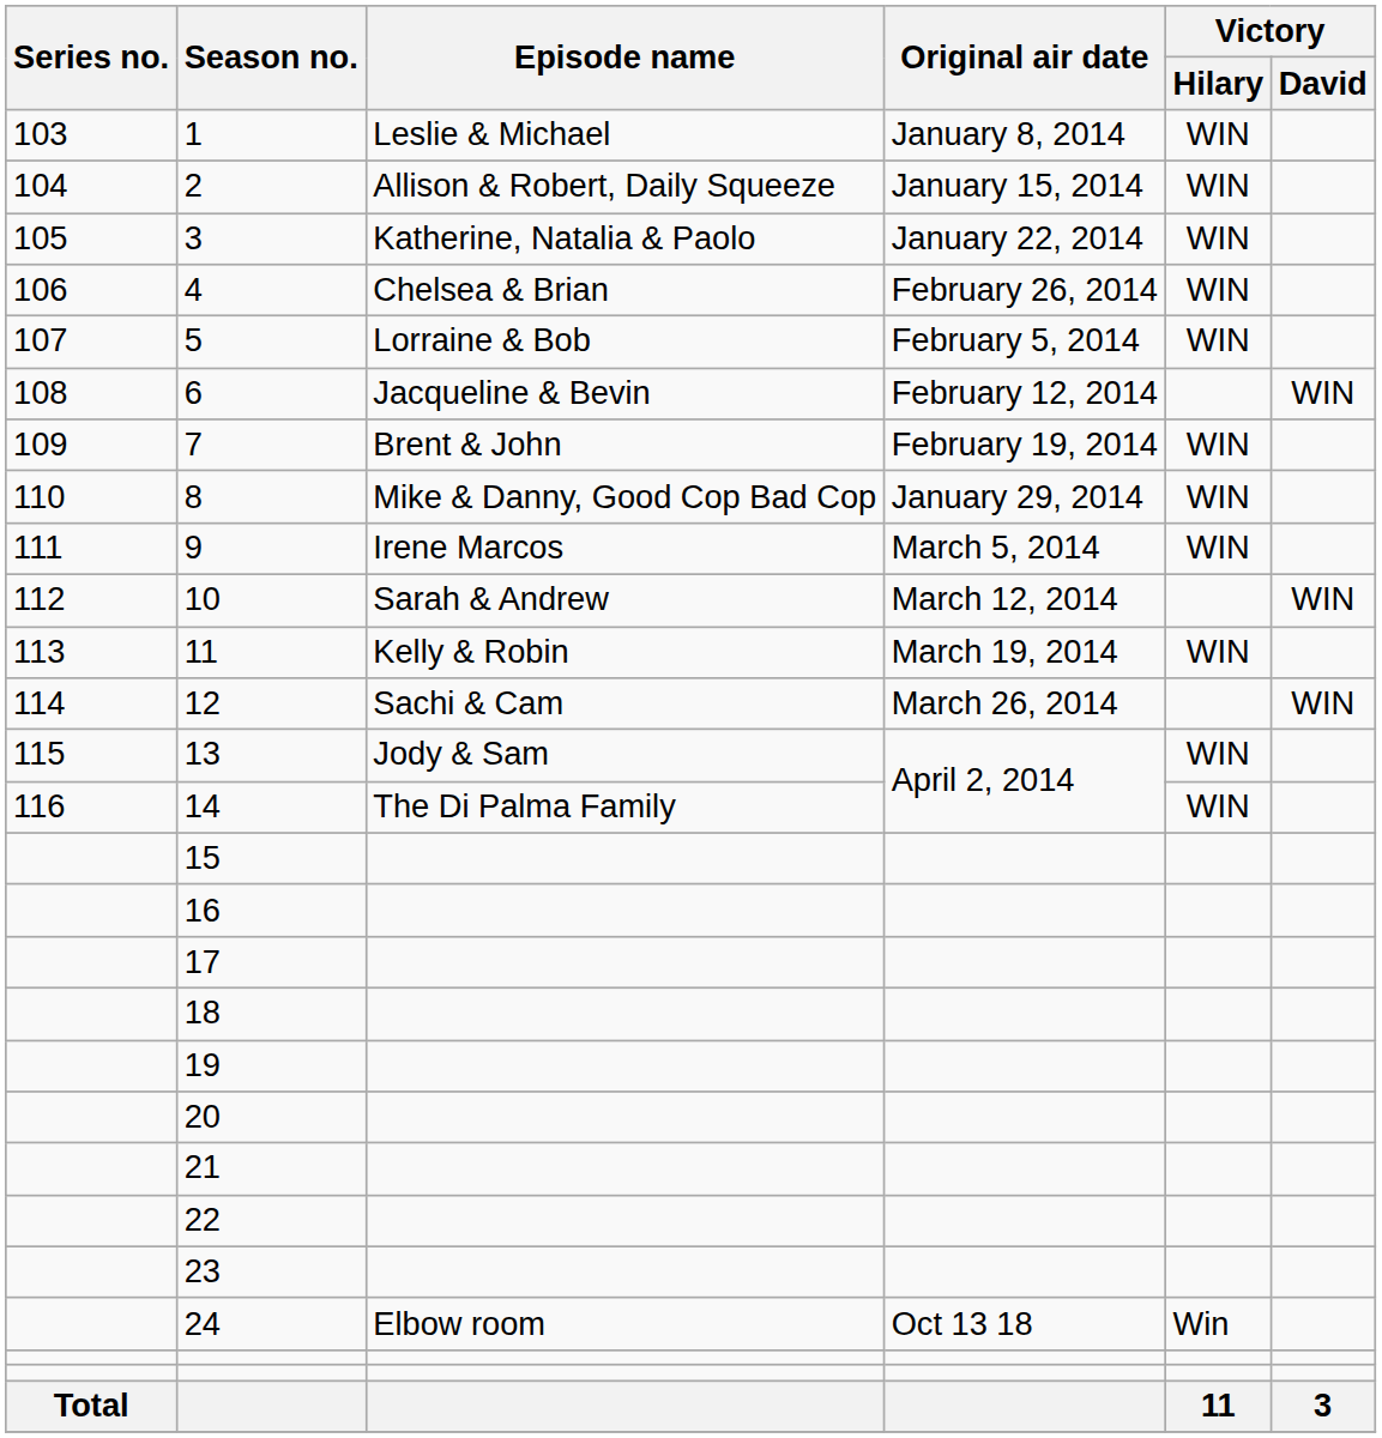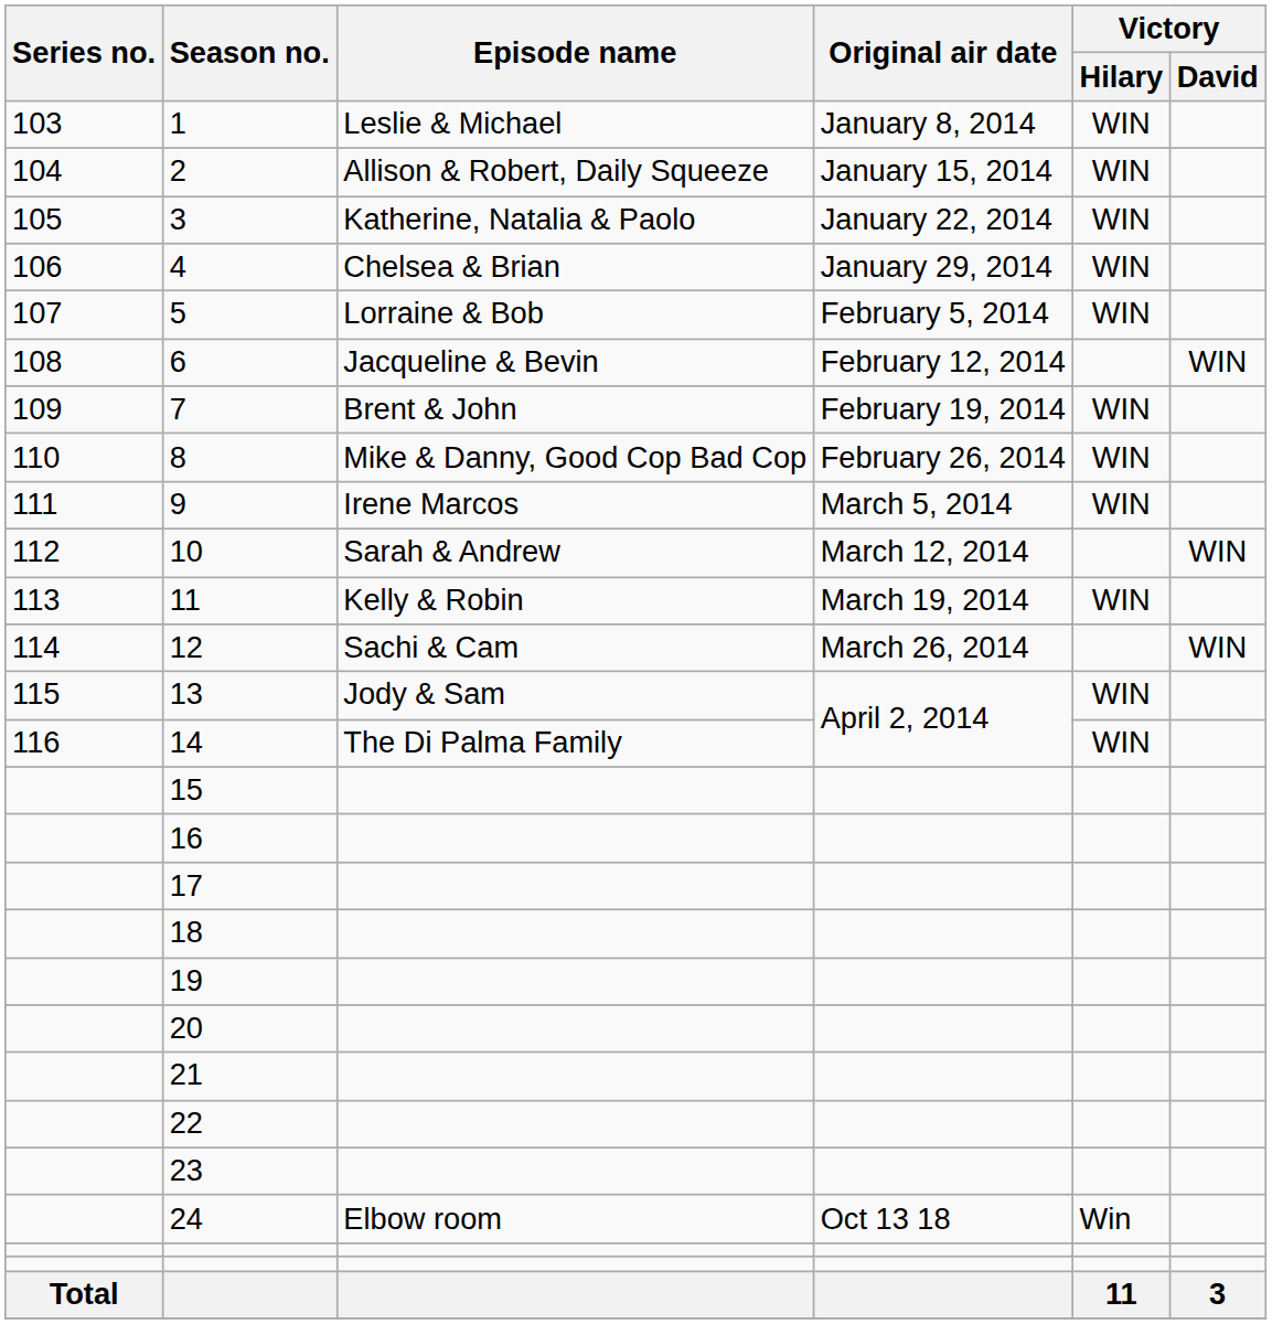 <table class="wikitable">
 <tr>
 <th rowspan=2>Series no.</th>
 <th rowspan=2>Season no.</th>
 <th rowspan=2>Episode name</th>
 <th rowspan=2>Original air date</th>
 <th colspan=2>Victory</th>
 </tr>
 <tr>
 <th>Hilary</th>
 <th>David</th>
 </tr>
 <tr>
 <td>103</td>
 <td>1</td>
 <td>Leslie & Michael</td>
 <td>January 8, 2014</td>
 <td align=center>WIN</td>
 <td align=center></td>
 </tr>
 <tr>
 <td>104</td>
 <td>2</td>
 <td>Allison & Robert, Daily Squeeze</td>
 <td>January 15, 2014</td>
 <td align=center>WIN</td>
 <td align=center></td>
 </tr>
 <tr>
 <td>105</td>
 <td>3</td>
 <td>Katherine, Natalia & Paolo</td>
 <td>January 22, 2014</td>
 <td align=center>WIN</td>
 <td align=center></td>
 </tr>
 <tr>
 <td>106</td>
 <td>4</td>
 <td>Chelsea & Brian</td>
-<td>February 26, 2014</td>
+<td>January 29, 2014</td>
 <td align=center>WIN</td>
 <td align=center></td>
 </tr>
 <tr>
 <td>107</td>
 <td>5</td>
 <td>Lorraine & Bob</td>
 <td>February 5, 2014</td>
 <td align=center>WIN</td>
 <td align=center></td>
 </tr>
 <tr>
 <td>108</td>
 <td>6</td>
 <td>Jacqueline & Bevin</td>
 <td>February 12, 2014</td>
 <td align=center></td>
 <td align=center>WIN</td>
 </tr>
 <tr>
 <td>109</td>
 <td>7</td>
 <td>Brent & John</td>
 <td>February 19, 2014</td>
 <td align=center>WIN</td>
 <td align="center"></td>
 </tr>
 <tr>
 <td>110</td>
 <td>8</td>
 <td>Mike & Danny, Good Cop Bad Cop</td>
-<td>January 29, 2014</td>
+<td>February 26, 2014</td>
 <td align=center>WIN</td>
 <td align=center></td>
 </tr>
 <tr>
 <td>111</td>
 <td>9</td>
 <td>Irene Marcos</td>
 <td>March 5, 2014</td>
 <td align=center>WIN</td>
 <td align=center></td>
 </tr>
 <tr>
 <td>112</td>
 <td>10</td>
 <td>Sarah & Andrew</td>
 <td>March 12, 2014</td>
 <td align=center></td>
 <td align=center>WIN</td>
 </tr>
 <tr>
 <td>113</td>
 <td>11</td>
 <td>Kelly & Robin</td>
 <td>March 19, 2014</td>
 <td align=center>WIN</td>
 <td align=center></td>
 </tr>
 <tr>
 <td>114</td>
 <td>12</td>
 <td>Sachi & Cam</td>
 <td>March 26, 2014</td>
 <td align=center></td>
 <td align=center>WIN</td>
 </tr>
 <tr>
 <td>115</td>
 <td>13</td>
 <td>Jody & Sam</td>
 <td rowspan="2">April 2, 2014</td>
 <td align=center>WIN</td>
 <td align=center></td>
 </tr>
 <tr>
 <td>116</td>
 <td>14</td>
 <td>The Di Palma Family</td>
 <td align="center">WIN</td>
 <td align=center></td>
 </tr>
 <tr>
 <td></td>
 <td>15</td>
 <td></td>
 <td></td>
 <td></td>
 <td></td>
 </tr>
 <tr>
 <td></td>
 <td>16</td>
 <td></td>
 <td></td>
 <td></td>
 <td></td>
 </tr>
 <tr>
 <td></td>
 <td>17</td>
 <td></td>
 <td></td>
 <td></td>
 <td></td>
 </tr>
 <tr>
 <td></td>
 <td>18</td>
 <td></td>
 <td></td>
 <td></td>
 <td></td>
 </tr>
 <tr>
 <td></td>
 <td>19</td>
 <td></td>
 <td></td>
 <td></td>
 <td></td>
 </tr>
 <tr>
 <td></td>
 <td>20</td>
 <td></td>
 <td></td>
 <td></td>
 <td></td>
 </tr>
 <tr>
 <td></td>
 <td>21</td>
 <td></td>
 <td></td>
 <td></td>
 <td></td>
 </tr>
 <tr>
 <td></td>
 <td>22</td>
 <td></td>
 <td></td>
 <td></td>
 <td></td>
 </tr>
 <tr>
 <td></td>
 <td>23</td>
 <td></td>
 <td></td>
 <td></td>
 <td></td>
 </tr>
 <tr>
 <td></td>
 <td>24</td>
 <td>Elbow room</td>
 <td>Oct 13 18</td>
 <td>Win</td>
 <td></td>
 </tr>
 <tr>
 <td></td>
 <td></td>
 <td></td>
 <td></td>
 <td></td>
 <td></td>
 </tr>
 <tr>
 <td></td>
 <td></td>
 <td></td>
 <td></td>
 <td></td>
 <td></td>
 </tr>
 <tr>
 <th>Total</th>
 <th></th>
 <th></th>
 <th></th>
 <th>11</th>
 <th>3</th>
 </tr>
 <tr>
 </tr>
 </table>
